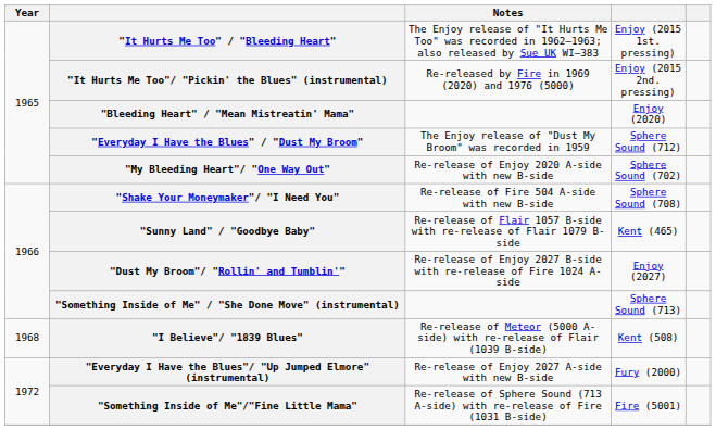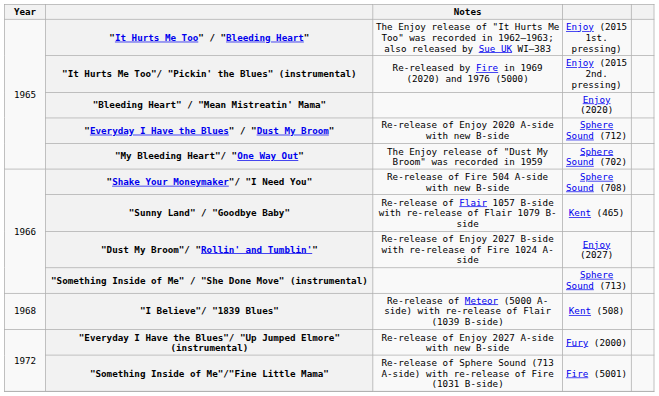 <table class="wikitable plainrowheaders" style="text-align:center;">
 <tr>
 <th scope="col" style="width: 4em;">Year</th>
 <th scope="col" style="width: 35em;"></th>
 <th scope="col" style="width: 20em;">Notes</th>
 <th scope="col" style="width: 7em;"></th>
 <th scope="col" style="width: 2em;"></th>
 </tr>
 <tr>
 <td rowspan="5">1965</td>
 <th scope="row">"<a href='#'>It Hurts Me Too</a>" / "<a href='#'>Bleeding Heart</a>"</th>
 <td> The Enjoy release of "It Hurts Me Too" was recorded in 1962–1963; also released by <a href='#'>Sue UK</a> WI–383</td>
 <td><a href='#'>Enjoy</a> (2015 1st. pressing)</td>
 <td></td>
 </tr>
 <tr>
 <th scope="row">"It Hurts Me Too"/ "Pickin' the Blues" (instrumental)</th>
 <td> Re-released by <a href='#'>Fire</a> in 1969 (2020) and 1976 (5000)</td>
 <td><a href='#'>Enjoy</a> (2015 2nd. pressing)</td>
 <td></td>
 </tr>
 <tr>
 <th scope="row">"Bleeding Heart" / "Mean Mistreatin' Mama"</th>
 <td></td>
 <td><a href='#'>Enjoy</a> (2020)</td>
 <td></td>
 </tr>
 <tr>
 <th scope="row">"<a href='#'>Everyday I Have the Blues</a>" / "<a href='#'>Dust My Broom</a>"</th>
-<td> The Enjoy release of "Dust My Broom" was recorded in 1959</td>
+<td> Re-release of Enjoy 2020 A-side with new B-side</td>
 <td><a href='#'>Sphere Sound</a> (712)</td>
 <td></td>
 </tr>
 <tr>
 <th scope="row">"My Bleeding Heart"/ "<a href='#'>One Way Out</a>"</th>
-<td> Re-release of Enjoy 2020 A-side with new B-side</td>
+<td> The Enjoy release of "Dust My Broom" was recorded in 1959</td>
 <td><a href='#'>Sphere Sound</a> (702)</td>
 <td></td>
 </tr>
 <tr>
 <td rowspan="4">1966</td>
 <th scope="row">"<a href='#'>Shake Your Moneymaker</a>"/ "I Need You"</th>
 <td> Re-release of Fire 504 A-side with new B-side</td>
 <td><a href='#'>Sphere Sound</a> (708)</td>
 <td></td>
 </tr>
 <tr>
 <th scope="row">"Sunny Land" / "Goodbye Baby"</th>
 <td> Re-release of <a href='#'>Flair</a> 1057 B-side with re-release of Flair 1079 B-side</td>
 <td><a href='#'>Kent</a> (465)</td>
 <td></td>
 </tr>
 <tr>
 <th scope="row">"Dust My Broom"/ "<a href='#'>Rollin' and Tumblin'</a>"</th>
 <td> Re-release of Enjoy 2027 B-side with re-release of Fire 1024 A-side</td>
 <td><a href='#'>Enjoy</a> (2027)</td>
 <td></td>
 </tr>
 <tr>
 <th scope="row">"Something Inside of Me" / "She Done Move" (instrumental)</th>
 <td></td>
 <td><a href='#'>Sphere Sound</a> (713)</td>
 <td></td>
 </tr>
 <tr>
 <td>1968</td>
 <th scope="row">"I Believe"/ "1839 Blues"</th>
 <td> Re-release of <a href='#'>Meteor</a> (5000 A-side) with re-release of Flair (1039 B-side)</td>
 <td><a href='#'>Kent</a> (508)</td>
 <td></td>
 </tr>
 <tr>
 <td rowspan="2">1972</td>
 <th scope="row">"Everyday I Have the Blues"/ "Up Jumped Elmore" (instrumental)</th>
 <td> Re-release of Enjoy 2027 A-side with new B-side</td>
 <td><a href='#'>Fury</a> (2000)</td>
 <td></td>
 </tr>
 <tr>
 <th scope="row">"Something Inside of Me"/"Fine Little Mama"</th>
 <td> Re-release of Sphere Sound (713 A-side) with re-release of Fire (1031 B-side)</td>
 <td><a href='#'>Fire</a> (5001)</td>
 <td></td>
 </tr>
 <tr>
 </tr>
 </table>
